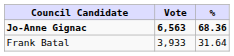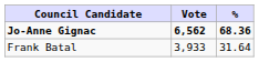 <table class="wikitable sortable">
 <tr>
 <th style="background:#ddf; width:200px;">Council Candidate</th>
 <th style="background:#ddf; width:50px;">Vote</th>
 <th style="background:#ddf; width:30px;">%</th>
 </tr>
 <tr>
 <td><strong>Jo-Anne Gignac</strong></td>
-<td><strong>6,563</strong></td>
+<td><strong>6,562</strong></td>
 <td><strong>68.36</strong></td>
 </tr>
 <tr>
 <td>Frank Batal</td>
 <td>3,933</td>
 <td>31.64</td>
 </tr>
 </table>
